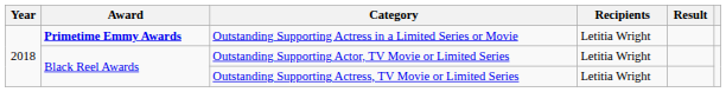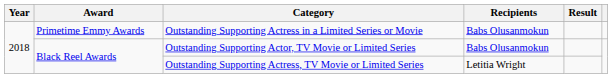 <table class="wikitable sortable"  style="font-size:95%; width:99%;">
 <tr>
 <th>Year</th>
 <th>Award</th>
 <th>Category</th>
 <th>Recipients</th>
 <th>Result</th>
 <th scope="col" class="unsortable"></th>
 </tr>
 <tr>
 <td rowspan="3" style="text-align: center;">2018</td>
-<td><strong><a href='#'>Primetime Emmy Awards</a></strong></td>
+<td><a href='#'>Primetime Emmy Awards</a></td>
 <td><a href='#'>Outstanding Supporting Actress in a Limited Series or Movie</a></td>
-<td>Letitia Wright</td>
+<td><a href='#'>Babs Olusanmokun</a></td>
 <td></td>
 <td align="center"></td>
 </tr>
 <tr>
 <td rowspan="2"><a href='#'>Black Reel Awards</a></td>
 <td><a href='#'>Outstanding Supporting Actor, TV Movie or Limited Series</a></td>
-<td>Letitia Wright</td>
+<td><a href='#'>Babs Olusanmokun</a></td>
 <td></td>
 <td rowspan="2" align="center"></td>
 </tr>
 <tr>
 <td><a href='#'>Outstanding Supporting Actress, TV Movie or Limited Series</a></td>
 <td>Letitia Wright</td>
 <td></td>
 </tr>
 </table>
